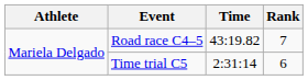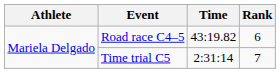 <table class=wikitable style="font-size:90%">
 <tr>
 <th>Athlete</th>
 <th>Event</th>
 <th>Time</th>
 <th>Rank</th>
 </tr>
 <tr align=center>
 <td align=left rowspan=2><a href='#'>Mariela Delgado</a></td>
 <td align=left><a href='#'>Road race C4–5</a></td>
 <td>43:19.82</td>
-<td>7</td>
+<td>6</td>
 </tr>
 <tr align=center>
 <td align=left><a href='#'>Time trial C5</a></td>
 <td>2:31:14</td>
-<td>6</td>
+<td>7</td>
 </tr>
 </table>
